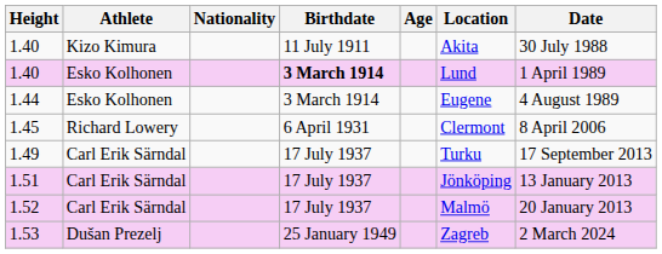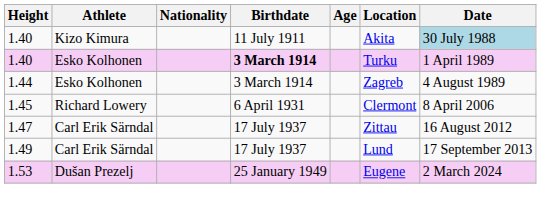 <table class="wikitable">
 <tr>
 <th>Height</th>
 <th>Athlete</th>
 <th>Nationality</th>
 <th>Birthdate</th>
 <th>Age</th>
 <th>Location</th>
 <th>Date</th>
 </tr>
 <tr>
 <td>1.40</td>
 <td>Kizo Kimura</td>
 <td></td>
 <td>11 July 1911</td>
 <td></td>
 <td><a href='#'>Akita</a></td>
-<td>30 July 1988</td>
+<td style="background: lightblue;">30 July 1988</td>
 </tr>
 <tr style="background:#f6cef5;">
 <td>1.40 </td>
 <td>Esko Kolhonen</td>
 <td></td>
 <td><strong>3 March 1914</strong></td>
 <td></td>
-<td><a href='#'>Lund</a></td>
+<td><a href='#'>Turku</a></td>
 <td>1 April 1989</td>
 </tr>
 <tr>
 <td>1.44</td>
 <td>Esko Kolhonen</td>
 <td></td>
 <td>3 March 1914</td>
 <td></td>
-<td><a href='#'>Eugene</a></td>
+<td><a href='#'>Zagreb</a></td>
 <td>4 August 1989</td>
 </tr>
 <tr>
 <td>1.45</td>
 <td>Richard Lowery</td>
 <td></td>
 <td>6 April 1931</td>
 <td></td>
 <td><a href='#'>Clermont</a></td>
 <td>8 April 2006</td>
 </tr>
 <tr>
+<td>1.47</td>
+<td>Carl Erik Särndal</td>
+<td></td>
+<td>17 July 1937</td>
+<td></td>
+<td><a href='#'>Zittau</a></td>
+<td>16 August 2012</td>
+</tr>
+<tr>
 <td>1.49</td>
 <td>Carl Erik Särndal</td>
 <td></td>
 <td>17 July 1937</td>
 <td></td>
-<td><a href='#'>Turku</a></td>
+<td><a href='#'>Lund</a></td>
 <td>17 September 2013</td>
-</tr>
-<tr style="background:#f6cef5;">
-<td>1.51 </td>
-<td>Carl Erik Särndal</td>
-<td></td>
-<td>17 July 1937</td>
-<td></td>
-<td><a href='#'>Jönköping</a></td>
-<td>13 January 2013</td>
-</tr>
-<tr style="background:#f6cef5;">
-<td>1.52 </td>
-<td>Carl Erik Särndal</td>
-<td></td>
-<td>17 July 1937</td>
-<td></td>
-<td><a href='#'>Malmö</a></td>
-<td>20 January 2013</td>
 </tr>
 <tr style="background:#f6cef5;">
 <td>1.53 </td>
 <td>Dušan Prezelj</td>
 <td></td>
 <td>25 January 1949</td>
 <td></td>
-<td><a href='#'>Zagreb</a></td>
+<td><a href='#'>Eugene</a></td>
 <td>2 March 2024</td>
 </tr>
 </table>
